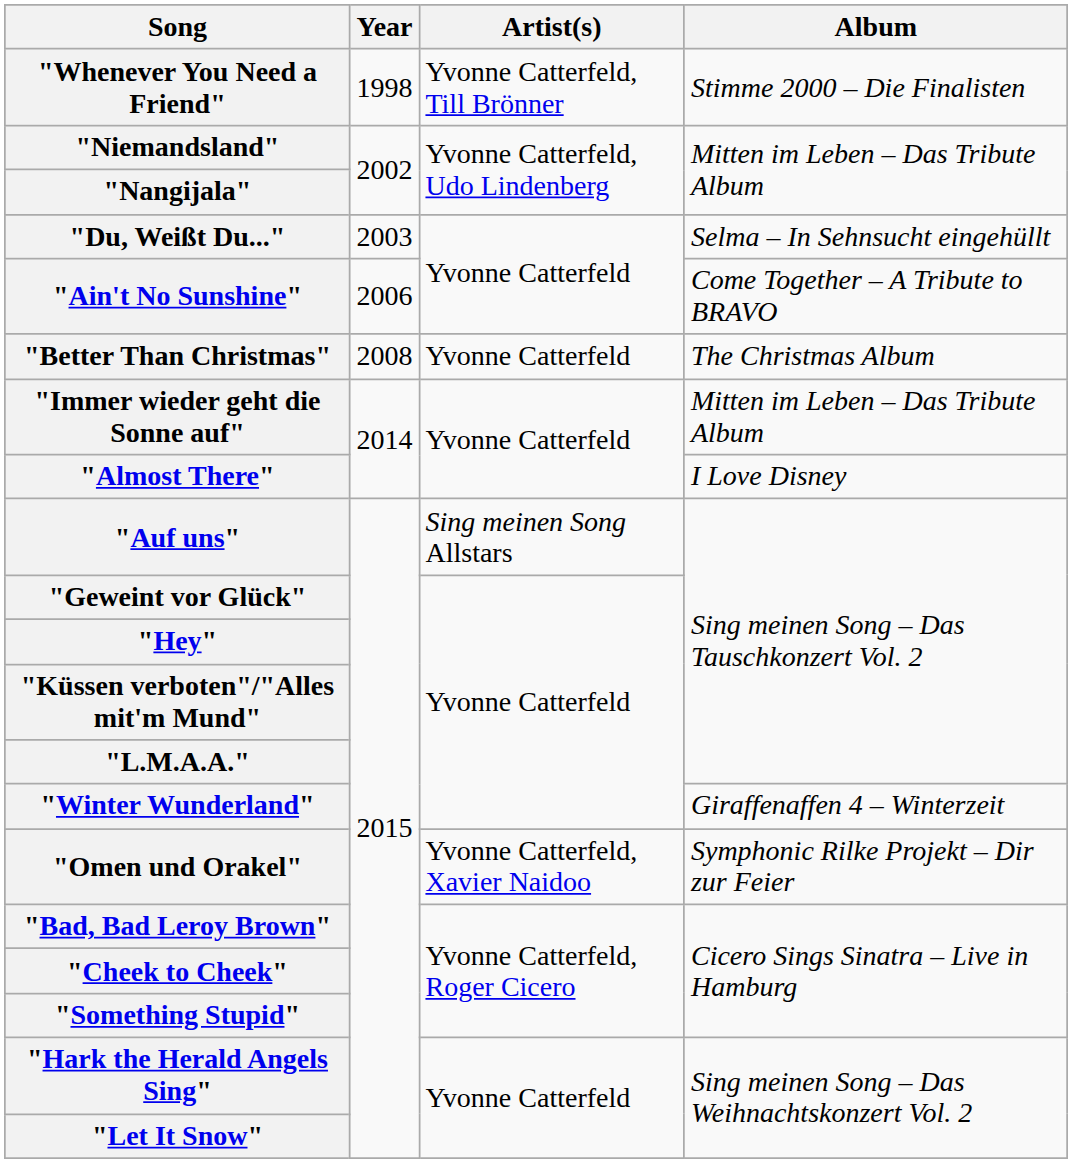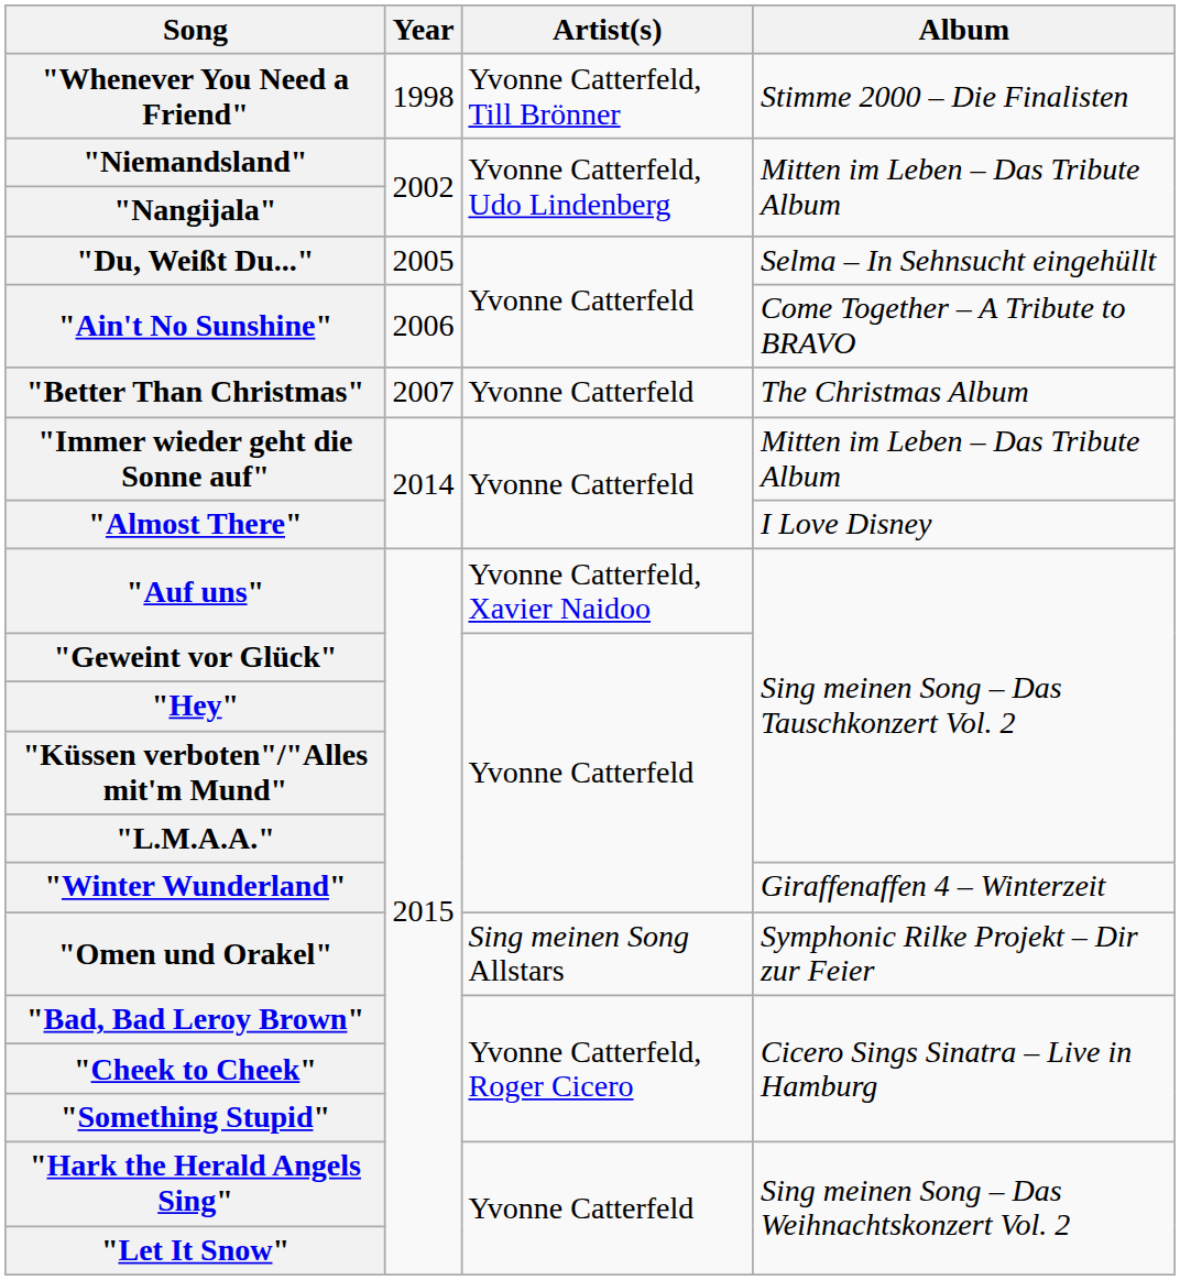 <table class="wikitable plainrowheaders">
 <tr>
 <th align="center">Song</th>
 <th align="center">Year</th>
 <th align="center">Artist(s)</th>
 <th align="center">Album</th>
 </tr>
 <tr>
 <th scope="row">"Whenever You Need a Friend"</th>
 <td>1998</td>
 <td>Yvonne Catterfeld, <a href='#'>Till Brönner</a></td>
 <td><em>Stimme 2000 – Die Finalisten</em></td>
 </tr>
 <tr>
 <th scope="row">"Niemandsland"</th>
 <td rowspan="2">2002</td>
 <td rowspan="2">Yvonne Catterfeld, <a href='#'>Udo Lindenberg</a></td>
 <td rowspan="2"><em>Mitten im Leben – Das Tribute Album</em></td>
 </tr>
 <tr>
 <th scope="row">"Nangijala"</th>
 </tr>
 <tr>
 <th scope="row">"Du, Weißt Du..."</th>
-<td>2003</td>
+<td>2005</td>
 <td rowspan="2">Yvonne Catterfeld</td>
 <td><em>Selma – In Sehnsucht eingehüllt</em></td>
 </tr>
 <tr>
 <th scope="row">"<a href='#'>Ain't No Sunshine</a>"</th>
 <td>2006</td>
 <td><em>Come Together – A Tribute to BRAVO</em></td>
 </tr>
 <tr>
 <th scope="row">"Better Than Christmas"</th>
-<td>2008</td>
+<td>2007</td>
 <td>Yvonne Catterfeld</td>
 <td><em>The Christmas Album</em></td>
 </tr>
 <tr>
 <th scope="row">"Immer wieder geht die Sonne auf"</th>
 <td rowspan="2">2014</td>
 <td rowspan="2">Yvonne Catterfeld</td>
 <td><em> Mitten im Leben – Das Tribute Album</em></td>
 </tr>
 <tr>
 <th scope="row">"<a href='#'>Almost There</a>"</th>
 <td><em>I Love Disney</em></td>
 </tr>
 <tr>
 <th scope="row">"<a href='#'>Auf uns</a>"</th>
 <td rowspan="12">2015</td>
-<td><em>Sing meinen Song</em> Allstars</td>
+<td>Yvonne Catterfeld, <a href='#'>Xavier Naidoo</a></td>
 <td rowspan="5"><em>Sing meinen Song – Das Tauschkonzert Vol. 2</em></td>
 </tr>
 <tr>
 <th scope="row">"Geweint vor Glück"</th>
 <td rowspan="5">Yvonne Catterfeld</td>
 </tr>
 <tr>
 <th scope="row">"<a href='#'>Hey</a>"</th>
 </tr>
 <tr>
 <th scope="row">"Küssen verboten"/"Alles mit'm Mund"</th>
 </tr>
 <tr>
 <th scope="row">"L.M.A.A."</th>
 </tr>
 <tr>
 <th scope="row">"<a href='#'>Winter Wunderland</a>"</th>
 <td><em>Giraffenaffen 4 – Winterzeit </em></td>
 </tr>
 <tr>
 <th scope="row">"Omen und Orakel"</th>
-<td>Yvonne Catterfeld, <a href='#'>Xavier Naidoo</a></td>
+<td><em>Sing meinen Song</em> Allstars</td>
 <td><em>Symphonic Rilke Projekt – Dir zur Feier</em></td>
 </tr>
 <tr>
 <th scope="row">"<a href='#'>Bad, Bad Leroy Brown</a>"</th>
 <td rowspan="3">Yvonne Catterfeld, <a href='#'>Roger Cicero</a></td>
 <td rowspan="3"><em>Cicero Sings Sinatra – Live in Hamburg</em></td>
 </tr>
 <tr>
 <th scope="row">"<a href='#'>Cheek to Cheek</a>"</th>
 </tr>
 <tr>
 <th scope="row">"<a href='#'>Something Stupid</a>"</th>
 </tr>
 <tr>
 <th scope="row">"<a href='#'>Hark the Herald Angels Sing</a>"</th>
 <td rowspan="2">Yvonne Catterfeld</td>
 <td rowspan="2"><em>Sing meinen Song – Das Weihnachtskonzert Vol. 2</em></td>
 </tr>
 <tr>
 <th scope="row">"<a href='#'>Let It Snow</a>"</th>
 </tr>
 </table>
